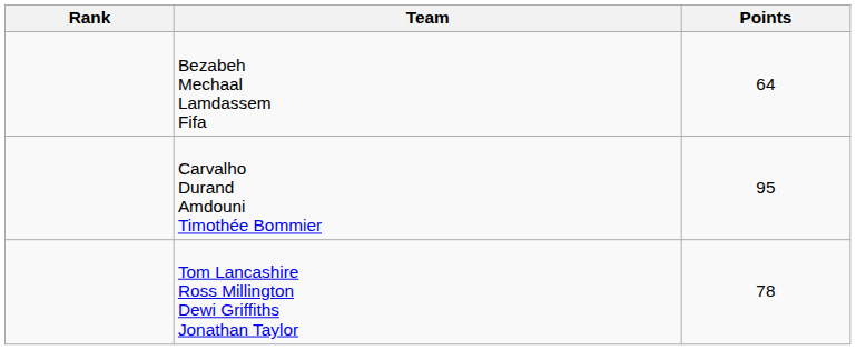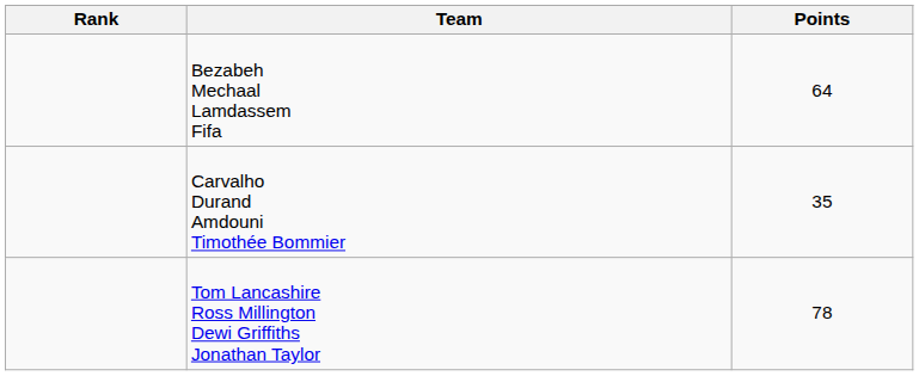 <table class="wikitable" style="text-align:center;" width="50%">
 <tr>
 </tr>
 <tr>
 <th width=10%>Rank</th>
 <th width=30%>Team</th>
 <th width=10%>Points</th>
 </tr>
 <tr>
 <td></td>
 <td align="left"><br>Bezabeh<br>Mechaal<br>Lamdassem<br>Fifa</td>
 <td>64</td>
 </tr>
 <tr>
 <td></td>
 <td align="left"><br>Carvalho<br>Durand<br>Amdouni<br><a href='#'>Timothée Bommier</a></td>
-<td>95</td>
+<td>35</td>
 </tr>
 <tr>
 <td></td>
 <td align="left"><br><a href='#'>Tom Lancashire</a><br><a href='#'>Ross Millington</a><br><a href='#'>Dewi Griffiths</a><br><a href='#'>Jonathan Taylor</a></td>
 <td>78</td>
 </tr>
 </table>
